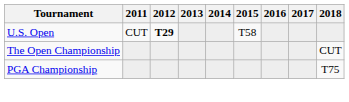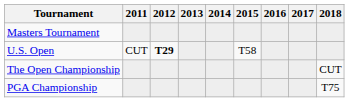 <table class="wikitable" style="font-size:95%;text-align:center;">
 <tr>
 <th>Tournament</th>
 <th>2011</th>
 <th>2012</th>
 <th>2013</th>
 <th>2014</th>
 <th>2015</th>
 <th>2016</th>
 <th>2017</th>
 <th>2018</th>
+</tr>
+<tr>
+<td align=left><a href='#'>Masters Tournament</a></td>
+<td style="background:#eeeeee;"></td>
+<td style="background:#eeeeee;"></td>
+<td style="background:#eeeeee;"></td>
+<td style="background:#eeeeee;"></td>
+<td style="background:#eeeeee;"></td>
+<td style="background:#eeeeee;"></td>
+<td style="background:#eeeeee;"></td>
+<td style="background:#eeeeee;"></td>
 </tr>
 <tr>
 <td align=left><a href='#'>U.S. Open</a></td>
 <td>CUT</td>
 <td><strong>T29</strong></td>
 <td style="background:#eeeeee;"></td>
 <td style="background:#eeeeee;"></td>
 <td>T58</td>
 <td style="background:#eeeeee;"></td>
 <td style="background:#eeeeee;"></td>
 <td style="background:#eeeeee;"></td>
 </tr>
 <tr>
 <td align=left><a href='#'>The Open Championship</a></td>
 <td style="background:#eeeeee;"></td>
 <td style="background:#eeeeee;"></td>
 <td style="background:#eeeeee;"></td>
 <td style="background:#eeeeee;"></td>
 <td style="background:#eeeeee;"></td>
 <td style="background:#eeeeee;"></td>
 <td style="background:#eeeeee;"></td>
 <td>CUT</td>
 </tr>
 <tr>
 <td align=left><a href='#'>PGA Championship</a></td>
 <td style="background:#eeeeee;"></td>
 <td style="background:#eeeeee;"></td>
 <td style="background:#eeeeee;"></td>
 <td style="background:#eeeeee;"></td>
 <td style="background:#eeeeee;"></td>
 <td style="background:#eeeeee;"></td>
 <td style="background:#eeeeee;"></td>
 <td>T75</td>
 </tr>
 </table>
